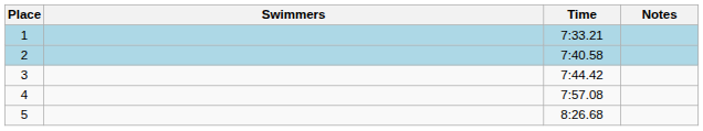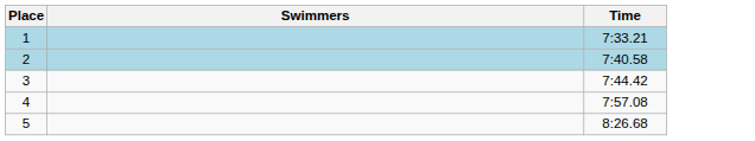 <table class=wikitable style="text-align:center">
 <tr>
 <th>Place</th>
 <th width=620>Swimmers</th>
 <th width=90>Time</th>
-<th width=90>Notes</th>
 </tr>
 <tr bgcolor=lightblue>
 <td>1</td>
 <td align=left></td>
 <td>7:33.21</td>
-<td></td>
 </tr>
 <tr bgcolor=lightblue>
 <td>2</td>
 <td align=left></td>
 <td>7:40.58</td>
-<td></td>
 </tr>
 <tr>
 <td>3</td>
 <td align=left></td>
 <td>7:44.42</td>
-<td></td>
 </tr>
 <tr>
 <td>4</td>
 <td align=left></td>
 <td>7:57.08</td>
-<td></td>
 </tr>
 <tr>
 <td>5</td>
 <td align=left></td>
 <td>8:26.68</td>
-<td></td>
 </tr>
 </table>
